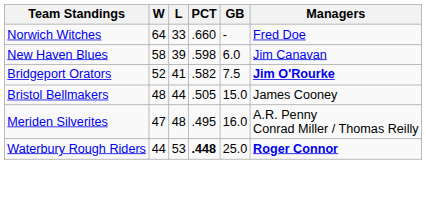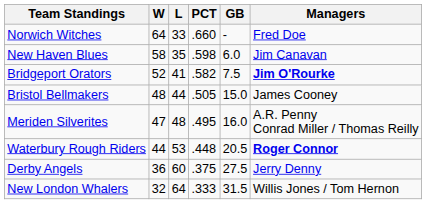 <table class="wikitable">
 <tr>
 <th>Team Standings</th>
 <th>W</th>
 <th>L</th>
 <th>PCT</th>
 <th>GB</th>
 <th>Managers</th>
 </tr>
 <tr>
 <td><a href='#'>Norwich Witches</a></td>
 <td>64</td>
 <td>33</td>
 <td>.660</td>
 <td>-</td>
 <td><a href='#'>Fred Doe</a></td>
 </tr>
 <tr>
 <td><a href='#'>New Haven Blues</a></td>
 <td>58</td>
-<td>39</td>
+<td>35</td>
 <td>.598</td>
 <td>6.0</td>
 <td><a href='#'>Jim Canavan</a></td>
 </tr>
 <tr>
 <td><a href='#'>Bridgeport Orators</a></td>
 <td>52</td>
 <td>41</td>
 <td>.582</td>
 <td>7.5</td>
 <td><strong><a href='#'>Jim O'Rourke</a></strong></td>
 </tr>
 <tr>
 <td><a href='#'>Bristol Bellmakers</a></td>
 <td>48</td>
 <td>44</td>
 <td>.505</td>
 <td>15.0</td>
 <td>James Cooney</td>
 </tr>
 <tr>
 <td><a href='#'>Meriden Silverites</a></td>
 <td>47</td>
 <td>48</td>
 <td>.495</td>
 <td>16.0</td>
 <td>A.R. Penny <br> Conrad Miller / Thomas Reilly</td>
 </tr>
 <tr>
 <td><a href='#'>Waterbury Rough Riders</a></td>
 <td>44</td>
 <td>53</td>
-<td><strong>.448</strong></td>
-<td>25.0</td>
+<td>.448</td>
+<td>20.5</td>
 <td><strong><a href='#'>Roger Connor</a></strong></td>
 </tr>
+<tr>
+<td><a href='#'>Derby Angels</a></td>
+<td>36</td>
+<td>60</td>
+<td>.375</td>
+<td>27.5</td>
+<td><a href='#'>Jerry Denny</a></td>
+</tr>
+<tr>
+<td><a href='#'>New London Whalers</a></td>
+<td>32</td>
+<td>64</td>
+<td>.333</td>
+<td>31.5</td>
+<td>Willis Jones / Tom Hernon</td>
+</tr>
 </table>
